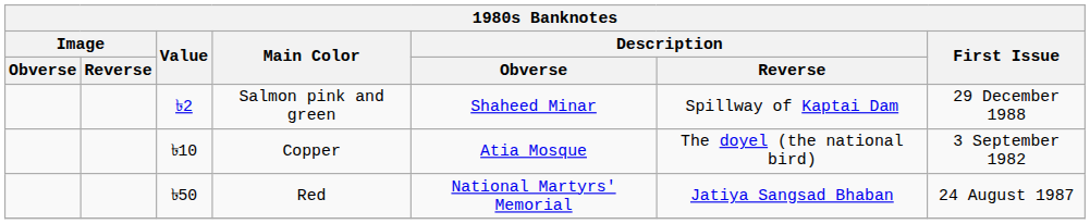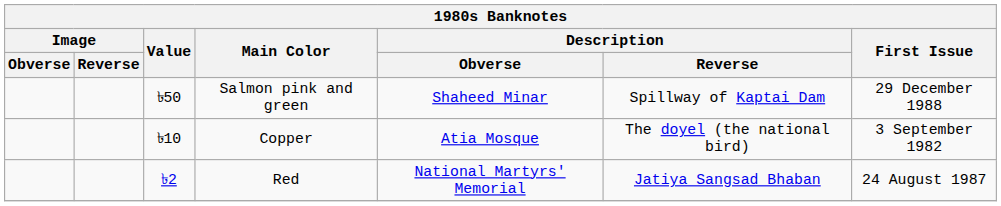 <table class="wikitable" style="text-align:center">
 <tr>
 <th colspan="8">1980s Banknotes</th>
 </tr>
 <tr>
 <th colspan="2">Image</th>
 <th rowspan="2">Value</th>
 <th rowspan="2">Main Color</th>
 <th colspan="2">Description</th>
 <th rowspan="2">First Issue</th>
 </tr>
 <tr>
 <th>Obverse</th>
 <th>Reverse</th>
 <th>Obverse</th>
 <th>Reverse</th>
 </tr>
 <tr>
 <td></td>
 <td></td>
-<td><a href='#'>৳2</a></td>
+<td>৳50</td>
 <td>Salmon pink and green</td>
 <td><a href='#'>Shaheed Minar</a></td>
 <td>Spillway of <a href='#'>Kaptai Dam</a></td>
 <td>29 December 1988</td>
 </tr>
 <tr>
 <td></td>
 <td></td>
 <td>৳10</td>
 <td>Copper</td>
 <td><a href='#'>Atia Mosque</a></td>
 <td>The <a href='#'>doyel</a> (the national bird)</td>
 <td>3 September 1982</td>
 </tr>
 <tr>
 <td></td>
 <td></td>
-<td>৳50</td>
+<td><a href='#'>৳2</a></td>
 <td>Red</td>
 <td><a href='#'>National Martyrs' Memorial</a></td>
 <td><a href='#'>Jatiya Sangsad Bhaban</a></td>
 <td>24 August 1987</td>
 </tr>
 <tr>
 </tr>
 </table>
